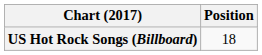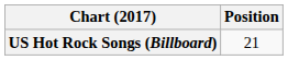 <table class="wikitable plainrowheaders" style="text-align:center">
 <tr>
 <th scope="col">Chart (2017)</th>
 <th scope="col">Position</th>
 </tr>
 <tr>
 <th scope="row">US Hot Rock Songs (<em>Billboard</em>)</th>
-<td>18</td>
+<td>21</td>
 </tr>
 </table>
